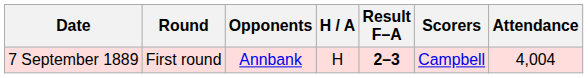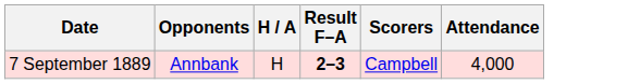 <table class="wikitable" style="text-align:center">
 <tr>
 <th>Date</th>
-<th>Round</th>
 <th>Opponents</th>
 <th>H / A</th>
 <th>Result<br>F–A</th>
 <th>Scorers</th>
 <th>Attendance</th>
 </tr>
 <tr bgcolor=#ffdddd>
 <td>7 September 1889</td>
-<td>First round</td>
 <td><a href='#'>Annbank</a></td>
 <td>H</td>
 <td><strong>2–3</strong></td>
 <td><a href='#'>Campbell</a></td>
-<td>4,004</td>
+<td>4,000</td>
 </tr>
 </table>
